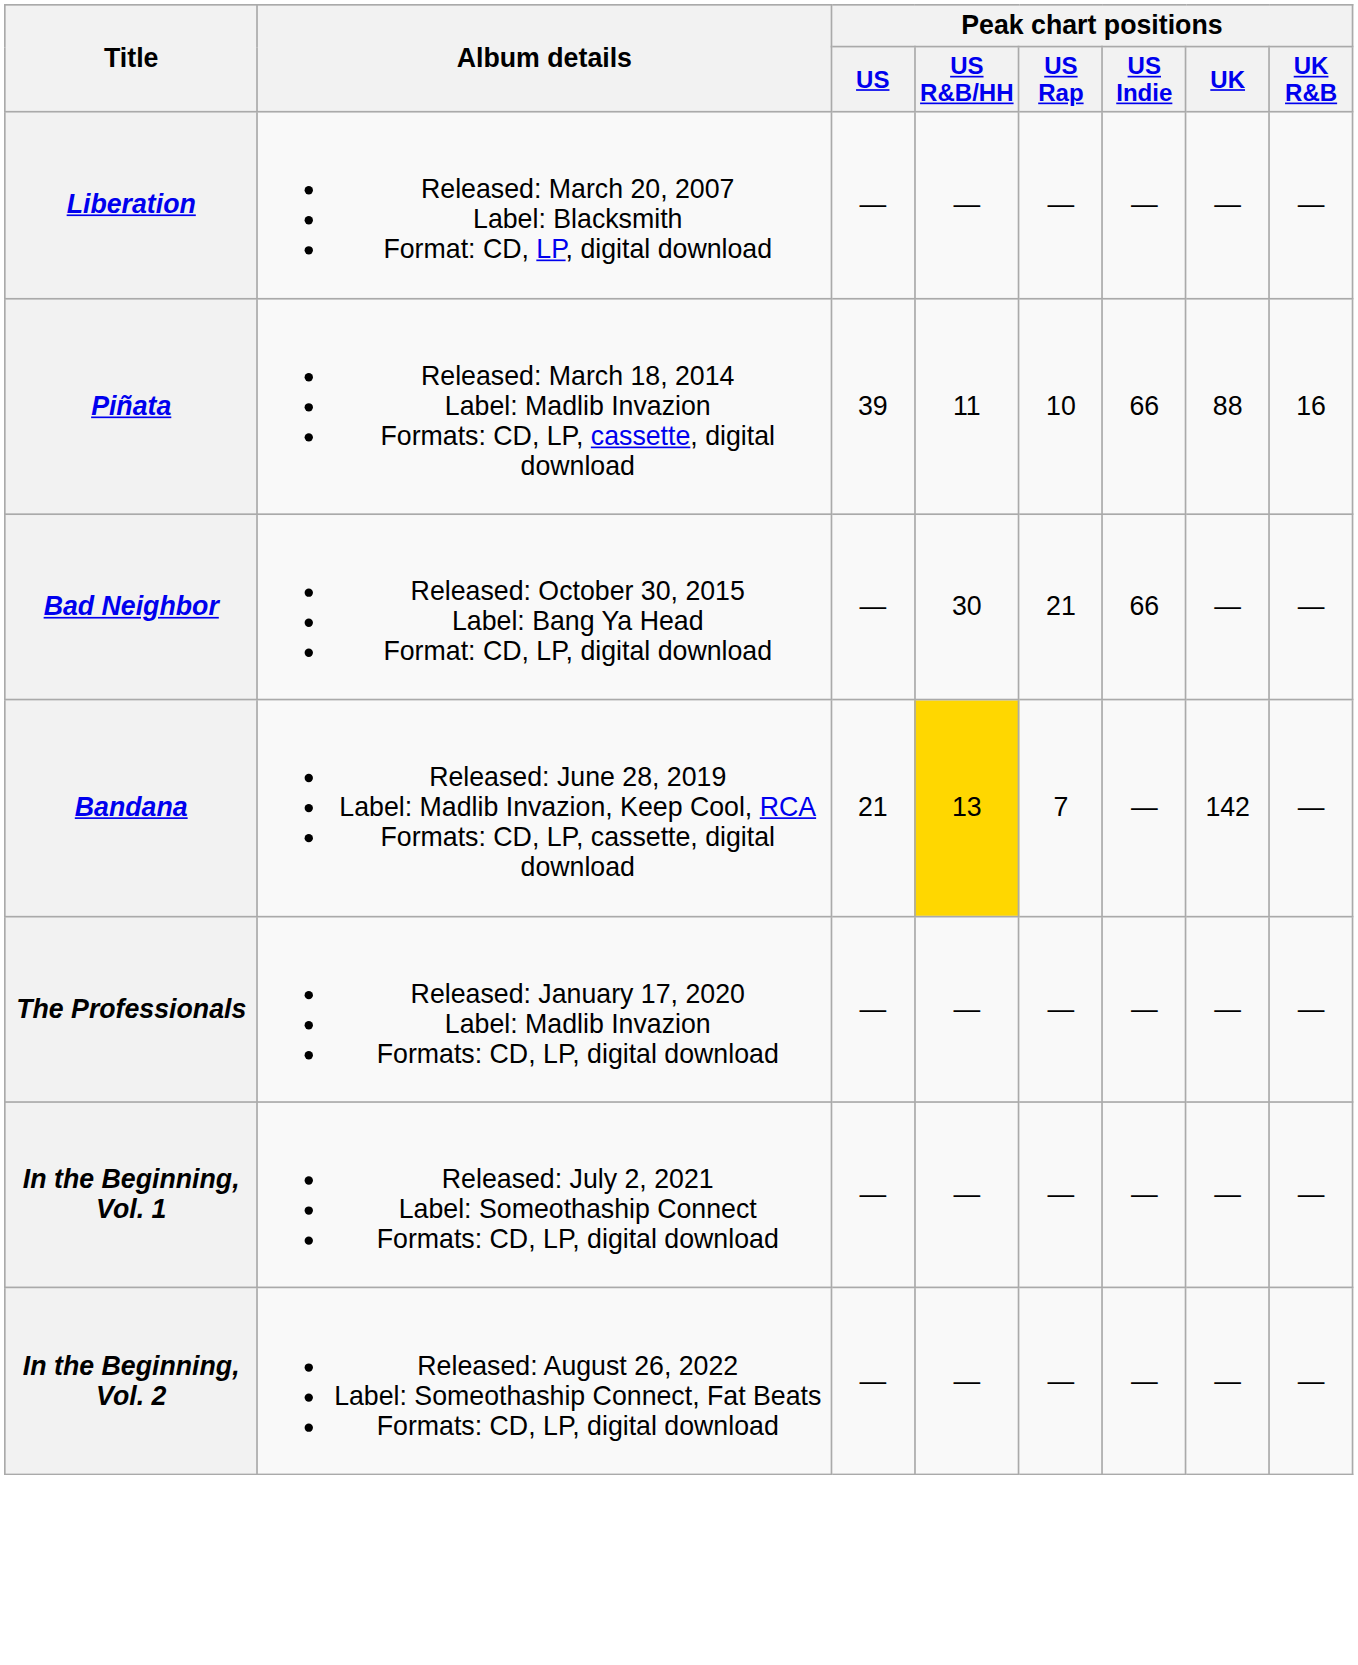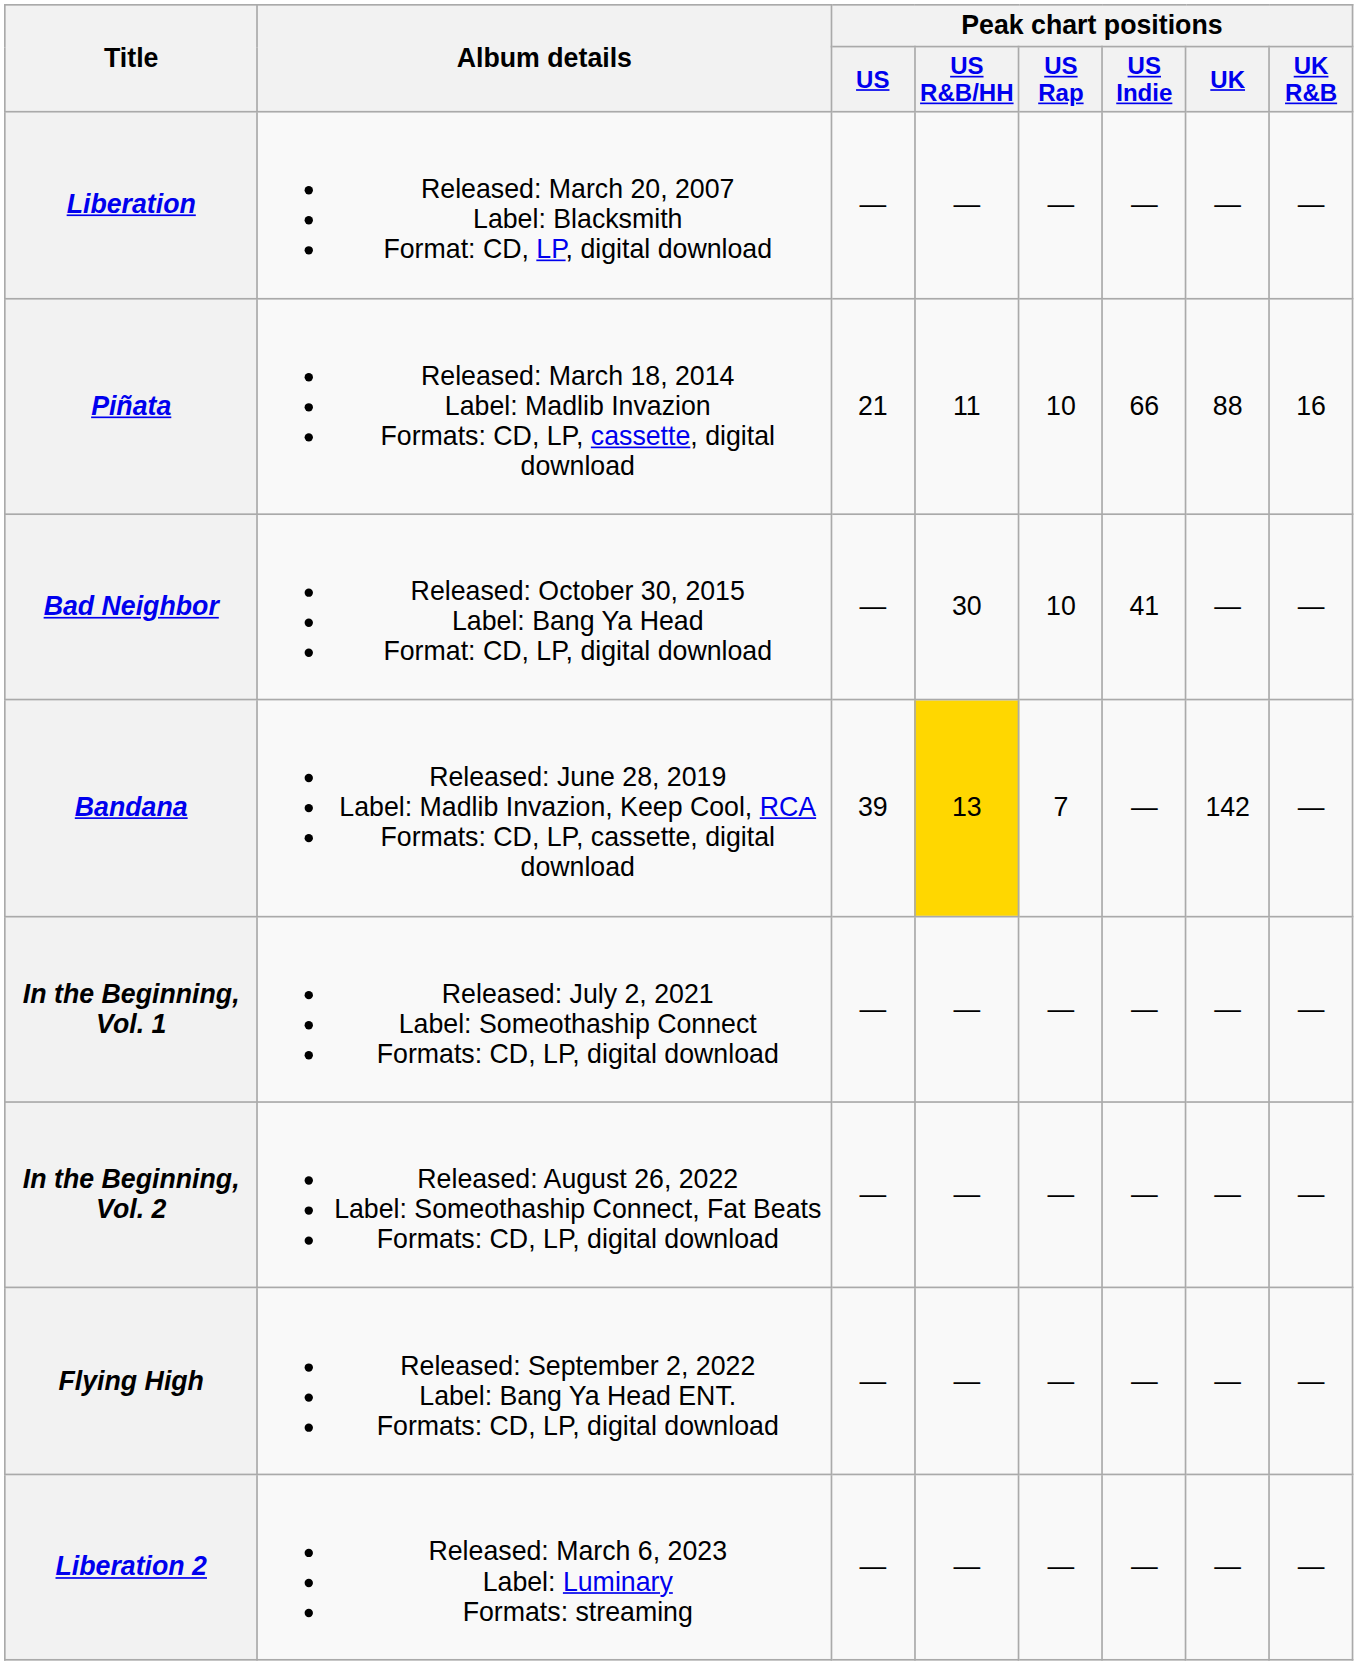 <table class="wikitable plainrowheaders" style="text-align:center;">
 <tr>
 <th scope="col" rowspan="2" style="width:9em;">Title</th>
 <th scope="col" rowspan="2" style="width:21em;">Album details</th>
 <th scope="col" colspan="6">Peak chart positions</th>
 </tr>
 <tr>
 <th scope="col" style="width:3em;font-size:90%;"><a href='#'>US</a></th>
 <th scope="col" style="width:3em;font-size:90%;"><a href='#'>US<br>R&B/HH</a></th>
 <th scope="col" style="width:3em;font-size:90%;"><a href='#'>US<br>Rap</a></th>
 <th scope="col" style="width:3em;font-size:90%;"><a href='#'>US<br>Indie</a><br></th>
 <th scope="col" style="width:3em;font-size:90%;"><a href='#'>UK</a><br></th>
 <th scope="col" style="width:3em;font-size:90%;"><a href='#'>UK<br>R&B</a></th>
 </tr>
 <tr>
 <th scope="row"><em><a href='#'>Liberation</a></em><br></th>
 <td><br><ul><li>Released: March 20, 2007</li><li>Label: Blacksmith</li><li>Format: CD, <a href='#'>LP</a>, digital download</li></ul></td>
 <td>—</td>
 <td>—</td>
 <td>—</td>
 <td>—</td>
 <td>—</td>
 <td>—</td>
 </tr>
 <tr>
 <th scope="row"><em><a href='#'>Piñata</a></em><br></th>
 <td><br><ul><li>Released: March 18, 2014</li><li>Label: Madlib Invazion</li><li>Formats: CD, LP, <a href='#'>cassette</a>, digital download</li></ul></td>
-<td>39</td>
+<td>21</td>
 <td>11</td>
 <td>10</td>
 <td>66</td>
 <td>88<br></td>
 <td>16<br></td>
 </tr>
 <tr>
 <th scope="row"><em><a href='#'>Bad Neighbor</a></em><br></th>
 <td><br><ul><li>Released: October 30, 2015</li><li>Label: Bang Ya Head</li><li>Format: CD, LP, digital download</li></ul></td>
 <td>—</td>
 <td>30</td>
-<td>21</td>
-<td>66</td>
+<td>10</td>
+<td>41</td>
 <td>—</td>
 <td>—</td>
 </tr>
 <tr>
 <th scope="row"><em><a href='#'>Bandana</a></em><br></th>
 <td><br><ul><li>Released: June 28, 2019</li><li>Label: Madlib Invazion, Keep Cool, <a href='#'>RCA</a></li><li>Formats: CD, LP, cassette, digital download</li></ul></td>
-<td>21</td>
+<td>39</td>
 <td style="background: gold;">13</td>
 <td>7</td>
 <td>—</td>
 <td>142<br></td>
-<td>—</td>
-</tr>
-<tr>
-<th scope="row"><em>The Professionals</em><br></th>
-<td><br><ul><li>Released: January 17, 2020</li><li>Label: Madlib Invazion</li><li>Formats: CD, LP, digital download</li></ul></td>
-<td>—</td>
-<td>—</td>
-<td>—</td>
-<td>—</td>
-<td>—</td>
 <td>—</td>
 </tr>
 <tr>
 <th scope="row"><em>In the Beginning, Vol. 1</em><br></th>
 <td><br><ul><li>Released: July 2, 2021</li><li>Label: Someothaship Connect</li><li>Formats: CD, LP, digital download</li></ul></td>
 <td>—</td>
 <td>—</td>
 <td>—</td>
 <td>—</td>
 <td>—</td>
 <td>—</td>
 </tr>
 <tr>
 <th scope="row"><em>In the Beginning, Vol. 2</em><br></th>
 <td><br><ul><li>Released: August 26, 2022</li><li>Label: Someothaship Connect, Fat Beats</li><li>Formats: CD, LP, digital download</li></ul></td>
 <td>—</td>
 <td>—</td>
 <td>—</td>
 <td>—</td>
 <td>—</td>
 <td>—</td>
 </tr>
+<tr>
+<th scope="row"><em>Flying High</em><br></th>
+<td><br><ul><li>Released: September 2, 2022</li><li>Label: Bang Ya Head ENT.</li><li>Formats: CD, LP, digital download</li></ul></td>
+<td>—</td>
+<td>—</td>
+<td>—</td>
+<td>—</td>
+<td>—</td>
+<td>—</td>
+</tr>
+<tr>
+<th scope="row"><em><a href='#'>Liberation 2</a></em><br></th>
+<td><br><ul><li>Released: March 6, 2023</li><li>Label: <a href='#'>Luminary</a></li><li>Formats: streaming</li></ul></td>
+<td>—</td>
+<td>—</td>
+<td>—</td>
+<td>—</td>
+<td>—</td>
+<td>—</td>
+</tr>
 </table>
